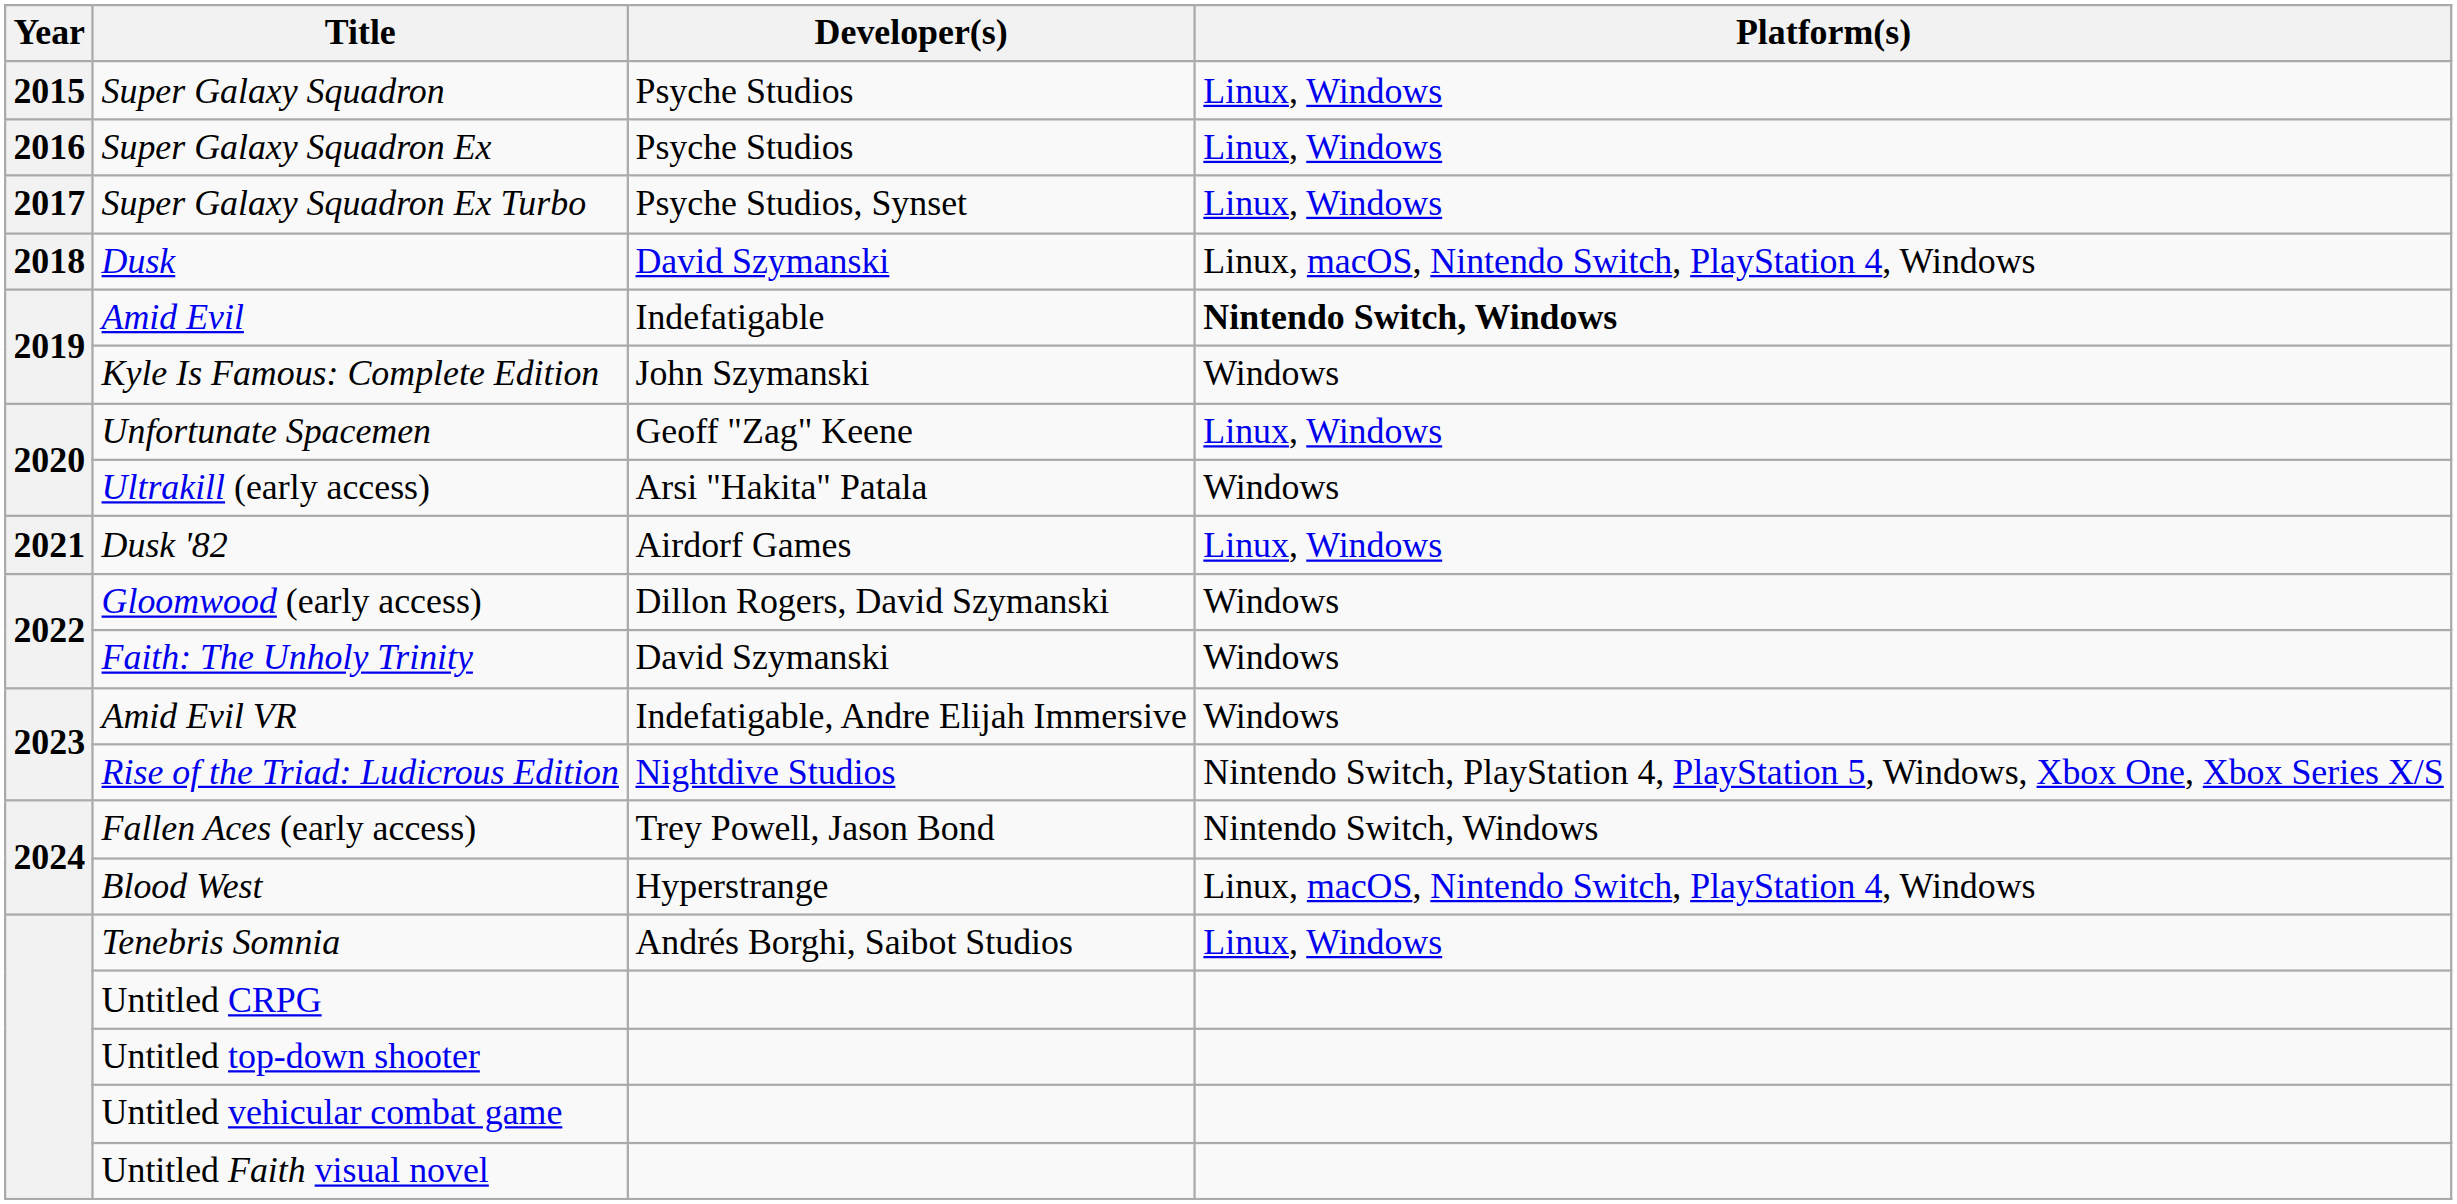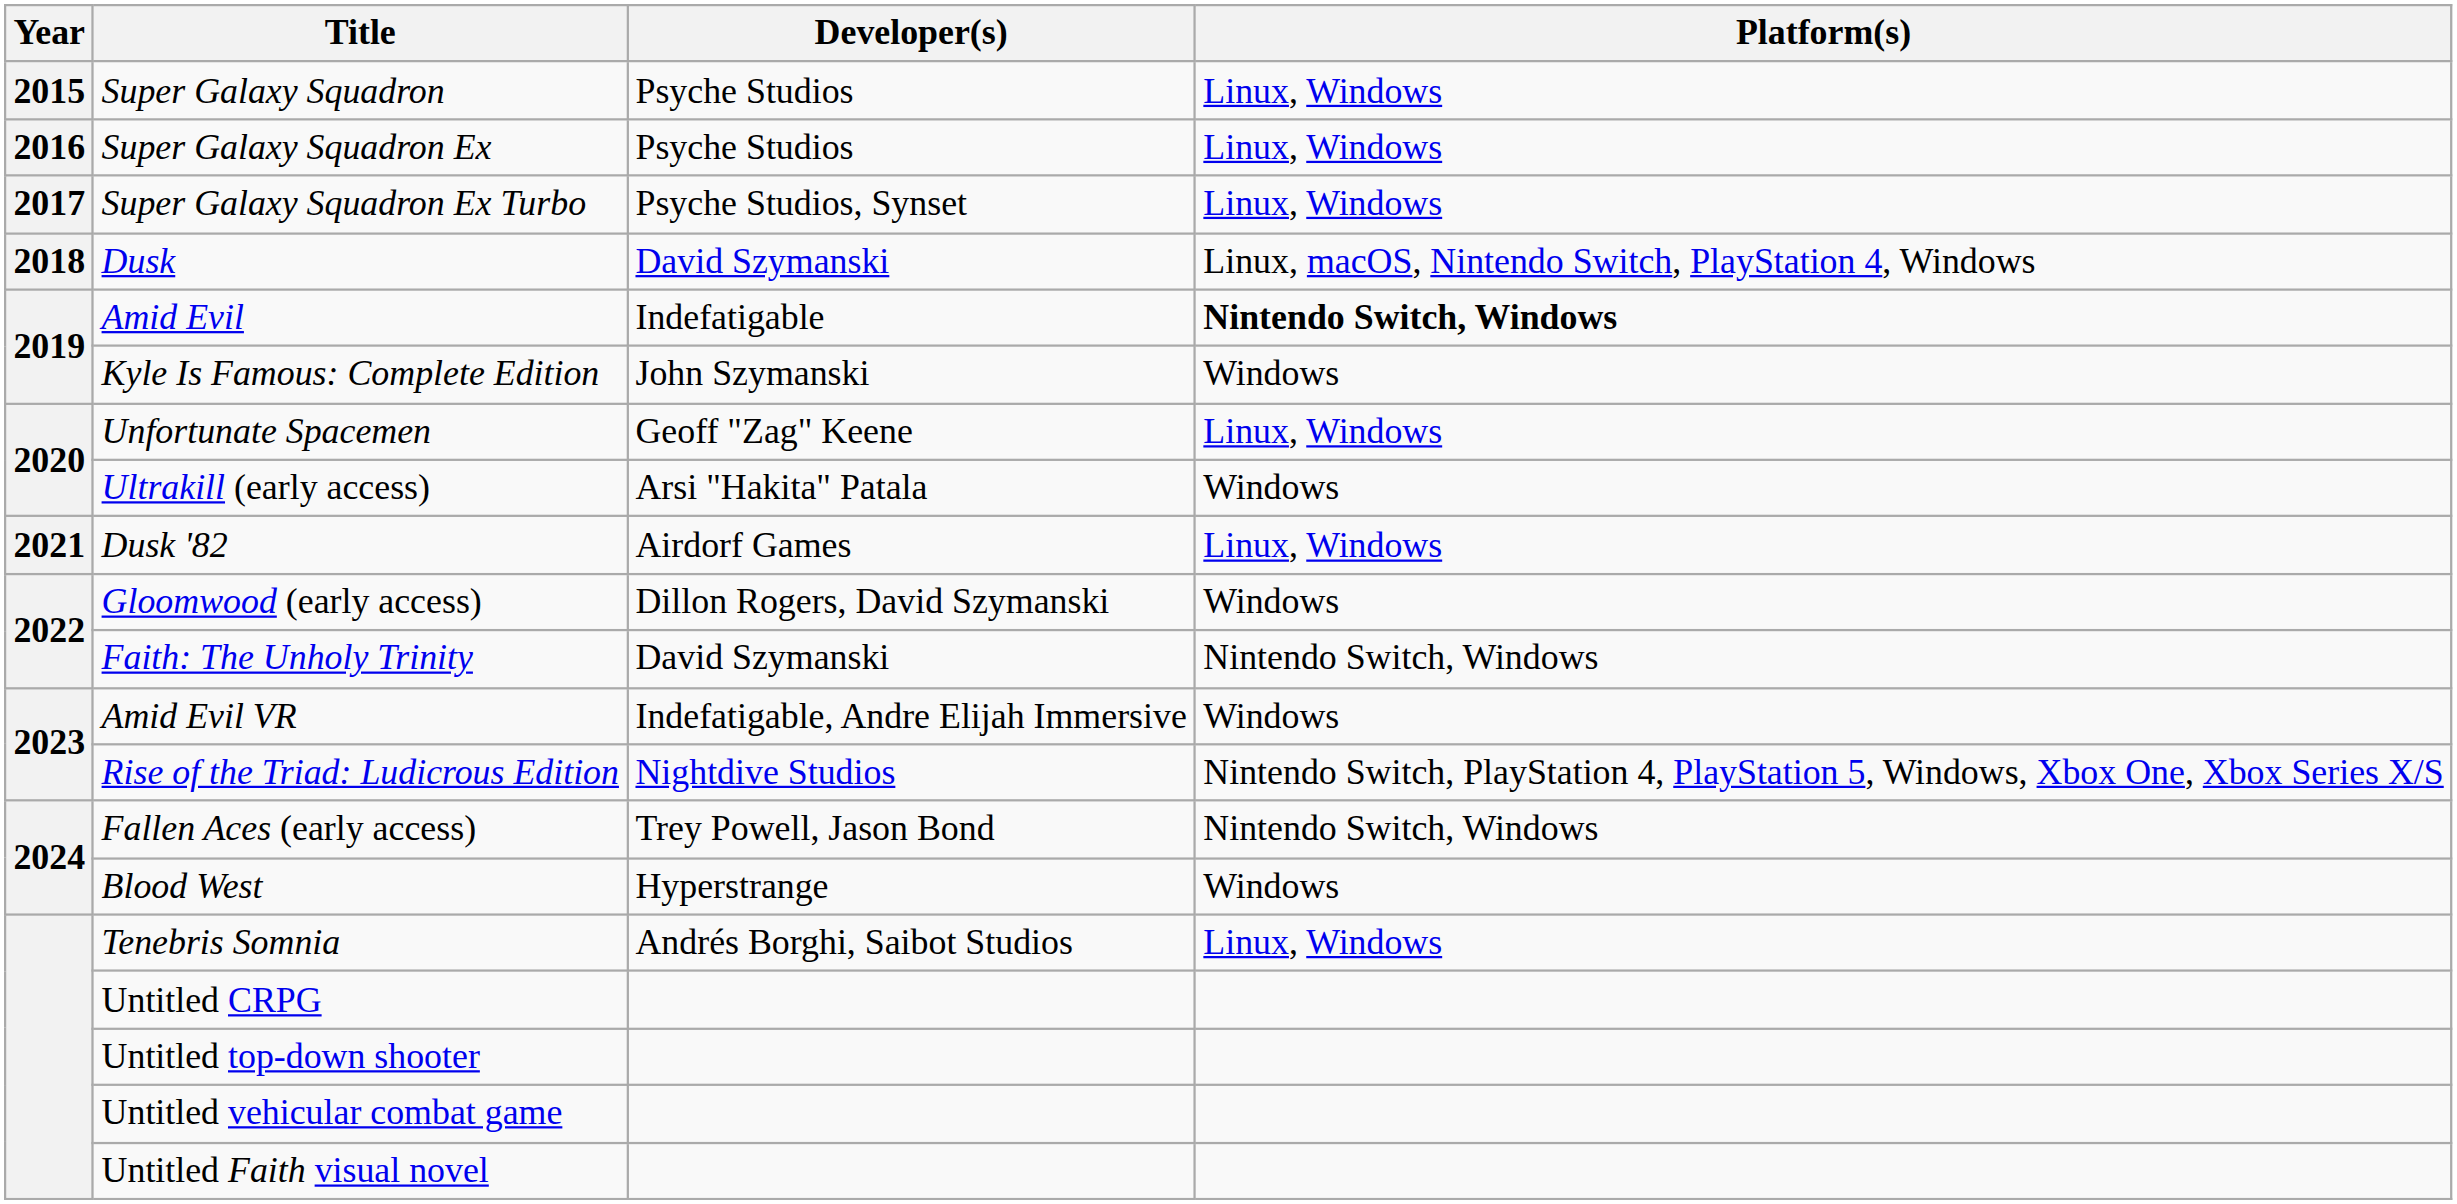 <table class="wikitable sortable plainrowheaders">
 <tr>
 <th scope="col">Year</th>
 <th scope="col">Title</th>
 <th scope="col">Developer(s)</th>
 <th scope="col">Platform(s)</th>
 </tr>
 <tr>
 <th scope="row">2015</th>
 <td><em>Super Galaxy Squadron</em></td>
 <td>Psyche Studios</td>
 <td><a href='#'>Linux</a>, <a href='#'>Windows</a></td>
 </tr>
 <tr>
 <th scope="row">2016</th>
 <td><em>Super Galaxy Squadron Ex</em></td>
 <td>Psyche Studios</td>
 <td><a href='#'>Linux</a>, <a href='#'>Windows</a></td>
 </tr>
 <tr>
 <th scope="row">2017</th>
 <td><em>Super Galaxy Squadron Ex Turbo</em></td>
 <td>Psyche Studios, Synset</td>
 <td><a href='#'>Linux</a>, <a href='#'>Windows</a></td>
 </tr>
 <tr>
 <th scope="row">2018</th>
 <td><em><a href='#'>Dusk</a></em></td>
 <td><a href='#'>David Szymanski</a></td>
 <td>Linux, <a href='#'>macOS</a>, <a href='#'>Nintendo Switch</a>, <a href='#'>PlayStation 4</a>, Windows</td>
 </tr>
 <tr>
 <th rowspan="2" scope="row">2019</th>
 <td><em><a href='#'>Amid Evil</a></em></td>
 <td>Indefatigable</td>
 <td><strong>Nintendo Switch, Windows</strong></td>
 </tr>
 <tr>
 <td><em>Kyle Is Famous: Complete Edition</em></td>
 <td>John Szymanski</td>
 <td>Windows</td>
 </tr>
 <tr>
 <th scope="row" rowspan="2">2020</th>
 <td><em>Unfortunate Spacemen</em></td>
 <td>Geoff "Zag" Keene</td>
 <td><a href='#'>Linux</a>, <a href='#'>Windows</a></td>
 </tr>
 <tr>
 <td><em><a href='#'>Ultrakill</a></em> (early access)</td>
 <td>Arsi "Hakita" Patala</td>
 <td>Windows</td>
 </tr>
 <tr>
 <th scope="row">2021</th>
 <td><em>Dusk '82</em></td>
 <td>Airdorf Games</td>
 <td><a href='#'>Linux</a>, <a href='#'>Windows</a></td>
 </tr>
 <tr>
 <th scope="row" rowspan="2">2022</th>
 <td><em><a href='#'>Gloomwood</a></em> (early access)</td>
 <td>Dillon Rogers, David Szymanski</td>
 <td>Windows</td>
 </tr>
 <tr>
 <td><em><a href='#'>Faith: The Unholy Trinity</a></em></td>
 <td>David Szymanski</td>
-<td>Windows</td>
+<td>Nintendo Switch, Windows</td>
 </tr>
 <tr>
 <th scope="row" rowspan="2">2023</th>
 <td><em>Amid Evil VR</em></td>
 <td>Indefatigable, Andre Elijah Immersive</td>
 <td>Windows</td>
 </tr>
 <tr>
 <td><em><a href='#'>Rise of the Triad: Ludicrous Edition</a></em></td>
 <td><a href='#'>Nightdive Studios</a></td>
 <td>Nintendo Switch, PlayStation 4, <a href='#'>PlayStation 5</a>, Windows, <a href='#'>Xbox One</a>, <a href='#'>Xbox Series X/S</a></td>
 </tr>
 <tr>
 <th scope="row" rowspan="2">2024</th>
 <td><em>Fallen Aces</em> (early access)</td>
 <td>Trey Powell, Jason Bond</td>
 <td>Nintendo Switch, Windows</td>
 </tr>
 <tr>
 <td><em>Blood West</em></td>
 <td>Hyperstrange</td>
-<td>Linux, <a href='#'>macOS</a>, <a href='#'>Nintendo Switch</a>, <a href='#'>PlayStation 4</a>, Windows</td>
+<td>Windows</td>
 </tr>
 <tr>
 <th scope="row" rowspan="5"></th>
 <td><em>Tenebris Somnia</em></td>
 <td>Andrés Borghi, Saibot Studios</td>
 <td><a href='#'>Linux</a>, <a href='#'>Windows</a></td>
 </tr>
 <tr>
 <td>Untitled <a href='#'>CRPG</a></td>
 <td></td>
 <td></td>
 </tr>
 <tr>
 <td>Untitled <a href='#'>top-down shooter</a></td>
 <td></td>
 <td></td>
 </tr>
 <tr>
 <td>Untitled <a href='#'>vehicular combat game</a></td>
 <td></td>
 <td></td>
 </tr>
 <tr>
 <td>Untitled <em>Faith</em> <a href='#'>visual novel</a></td>
 <td></td>
 <td></td>
 </tr>
 </table>
